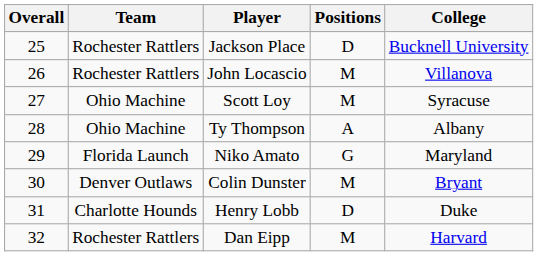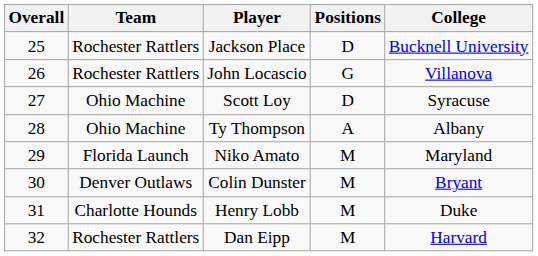 <table class="wikitable" style="text-align:center">
 <tr>
 <th>Overall</th>
 <th>Team</th>
 <th>Player</th>
 <th>Positions</th>
 <th>College</th>
 </tr>
 <tr>
 <td>25</td>
 <td>Rochester Rattlers</td>
 <td>Jackson Place</td>
 <td>D</td>
 <td><a href='#'>Bucknell University</a></td>
 </tr>
 <tr>
 <td>26</td>
 <td>Rochester Rattlers</td>
 <td>John Locascio</td>
-<td>M</td>
+<td>G</td>
 <td><a href='#'>Villanova</a></td>
 </tr>
 <tr>
 <td>27</td>
 <td>Ohio Machine</td>
 <td>Scott Loy</td>
-<td>M</td>
+<td>D</td>
 <td>Syracuse</td>
 </tr>
 <tr>
 <td>28</td>
 <td>Ohio Machine</td>
 <td>Ty Thompson</td>
 <td>A</td>
 <td>Albany</td>
 </tr>
 <tr>
 <td>29</td>
 <td>Florida Launch</td>
 <td>Niko Amato</td>
-<td>G</td>
+<td>M</td>
 <td>Maryland</td>
 </tr>
 <tr>
 <td>30</td>
 <td>Denver Outlaws</td>
 <td>Colin Dunster</td>
 <td>M</td>
 <td><a href='#'>Bryant</a></td>
 </tr>
 <tr>
 <td>31</td>
 <td>Charlotte Hounds</td>
 <td>Henry Lobb</td>
-<td>D</td>
+<td>M</td>
 <td>Duke</td>
 </tr>
 <tr>
 <td>32</td>
 <td>Rochester Rattlers</td>
 <td>Dan Eipp</td>
 <td>M</td>
 <td><a href='#'>Harvard</a></td>
 </tr>
 </table>
